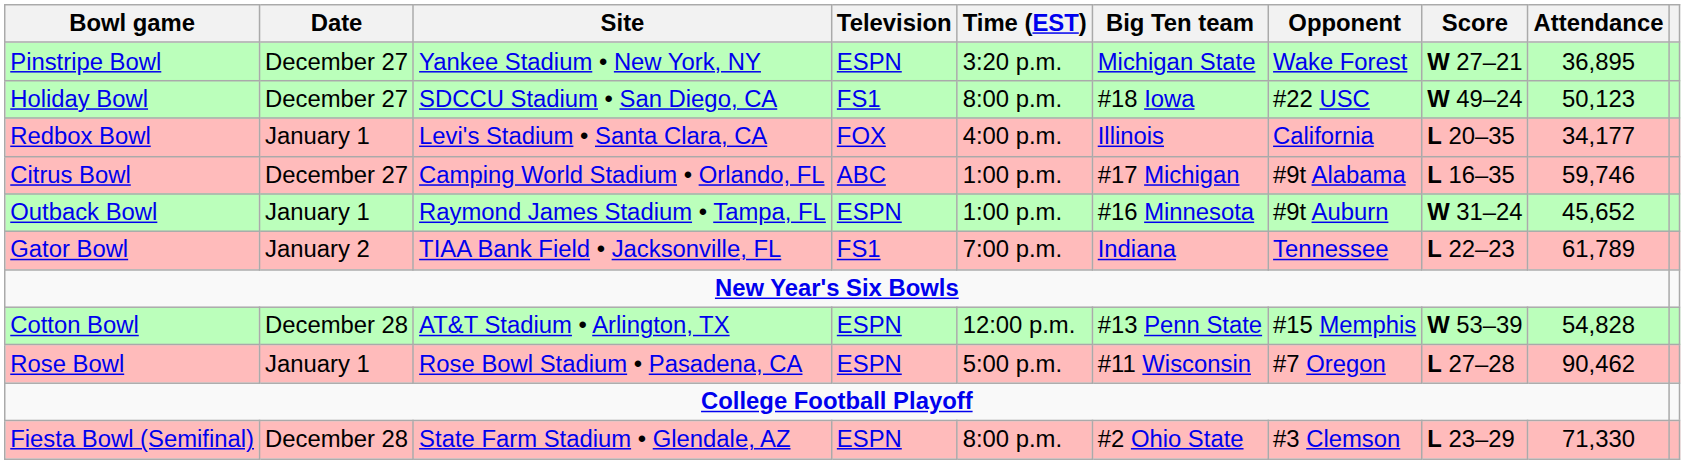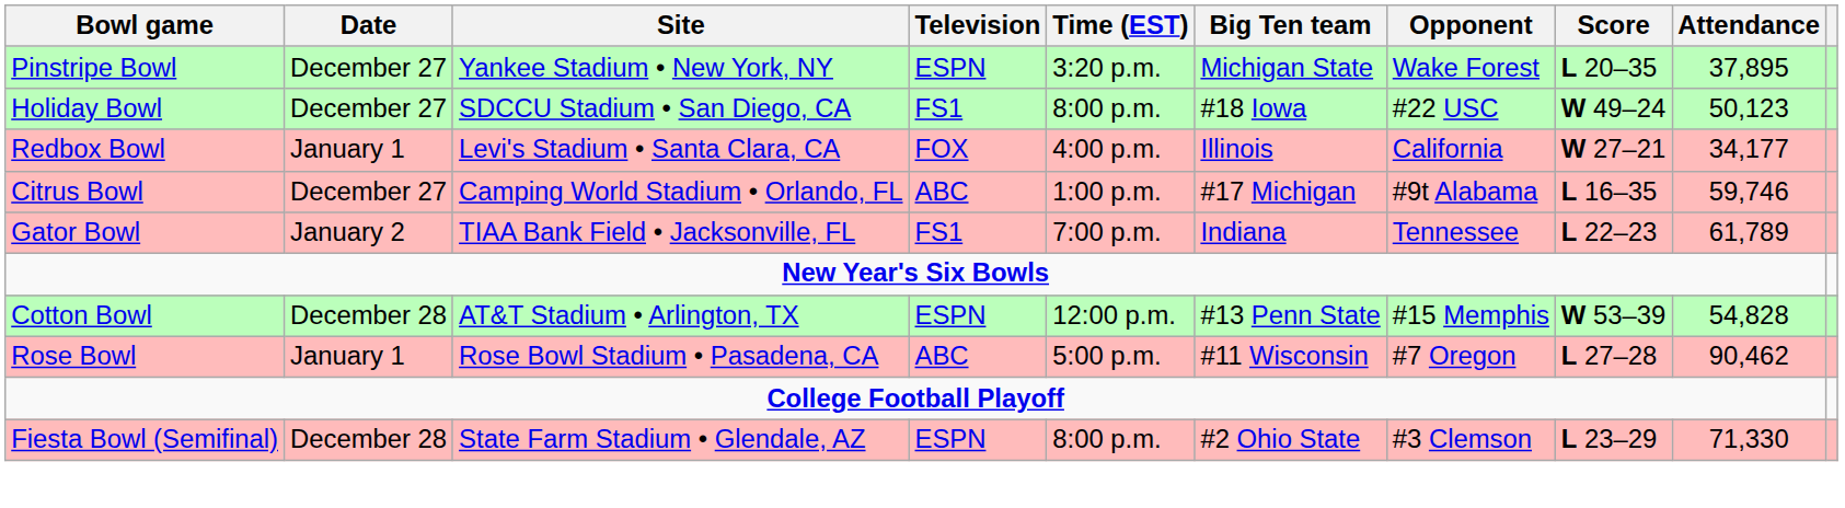 <table class="wikitable">
 <tr>
 <th>Bowl game</th>
 <th>Date</th>
 <th>Site</th>
 <th>Television</th>
 <th>Time (<a href='#'>EST</a>)</th>
 <th>Big Ten team</th>
 <th>Opponent</th>
 <th>Score</th>
 <th>Attendance</th>
 <th></th>
 </tr>
 <tr style="background:#bfb;">
 <td><a href='#'>Pinstripe Bowl</a></td>
 <td>December 27</td>
 <td><a href='#'>Yankee Stadium</a> • <a href='#'>New York, NY</a></td>
 <td><a href='#'>ESPN</a></td>
 <td>3:20 p.m.</td>
 <td><a href='#'>Michigan State</a></td>
 <td><a href='#'>Wake Forest</a></td>
-<td><strong>W</strong> 27–21</td>
-<td align="center">36,895</td>
+<td><strong>L</strong> 20–35</td>
+<td align="center">37,895</td>
 <td></td>
 </tr>
 <tr style="background:#bfb;">
 <td><a href='#'>Holiday Bowl</a></td>
 <td>December 27</td>
 <td><a href='#'>SDCCU Stadium</a> • <a href='#'>San Diego, CA</a></td>
 <td><a href='#'>FS1</a></td>
 <td>8:00 p.m.</td>
 <td>#18 <a href='#'>Iowa</a></td>
 <td>#22 <a href='#'>USC</a></td>
 <td><strong>W</strong> 49–24</td>
 <td align="center">50,123</td>
 <td></td>
 </tr>
 <tr style="background:#fbb;">
 <td><a href='#'>Redbox Bowl</a></td>
 <td>January 1</td>
 <td><a href='#'>Levi's Stadium</a> • <a href='#'>Santa Clara, CA</a></td>
 <td><a href='#'>FOX</a></td>
 <td>4:00 p.m.</td>
 <td><a href='#'>Illinois</a></td>
 <td><a href='#'>California</a></td>
-<td><strong>L</strong> 20–35</td>
+<td><strong>W</strong> 27–21</td>
 <td align="center">34,177</td>
 <td></td>
 </tr>
 <tr style="background:#fbb;"|>
 <td><a href='#'>Citrus Bowl</a></td>
 <td>December 27</td>
 <td><a href='#'>Camping World Stadium</a> • <a href='#'>Orlando, FL</a></td>
 <td><a href='#'>ABC</a></td>
 <td>1:00 p.m.</td>
 <td>#17 <a href='#'>Michigan</a></td>
 <td>#9t <a href='#'>Alabama</a></td>
 <td><strong>L</strong> 16–35</td>
 <td align="center">59,746</td>
-<td></td>
-</tr>
-<tr style="background:#bfb;">
-<td><a href='#'>Outback Bowl</a></td>
-<td>January 1</td>
-<td><a href='#'>Raymond James Stadium</a> • <a href='#'>Tampa, FL</a></td>
-<td><a href='#'>ESPN</a></td>
-<td>1:00 p.m.</td>
-<td>#16 <a href='#'>Minnesota</a></td>
-<td>#9t <a href='#'>Auburn</a></td>
-<td><strong>W</strong> 31–24</td>
-<td align="center">45,652</td>
 <td></td>
 </tr>
 <tr style="background:#fbb;">
 <td><a href='#'>Gator Bowl</a></td>
 <td>January 2</td>
 <td><a href='#'>TIAA Bank Field</a> • <a href='#'>Jacksonville, FL</a></td>
 <td><a href='#'>FS1</a></td>
 <td>7:00 p.m.</td>
 <td><a href='#'>Indiana</a></td>
 <td><a href='#'>Tennessee</a></td>
 <td><strong>L</strong> 22–23</td>
 <td align="center">61,789</td>
 <td></td>
 </tr>
 <tr>
 <td colspan="9" style="text-align:center;"><strong><a href='#'>New Year's Six Bowls</a></strong></td>
 </tr>
 <tr style="background:#bfb;">
 <td><a href='#'>Cotton Bowl</a></td>
 <td>December 28</td>
 <td><a href='#'>AT&T Stadium</a> • <a href='#'>Arlington, TX</a></td>
 <td><a href='#'>ESPN</a></td>
 <td>12:00 p.m.</td>
 <td>#13 <a href='#'>Penn State</a></td>
 <td>#15 <a href='#'>Memphis</a></td>
 <td><strong>W</strong> 53–39</td>
 <td align="center">54,828</td>
 <td></td>
 </tr>
 <tr style="background:#fbb;"|>
 <td><a href='#'>Rose Bowl</a></td>
 <td>January 1</td>
 <td><a href='#'>Rose Bowl Stadium</a> • <a href='#'>Pasadena, CA</a></td>
-<td><a href='#'>ESPN</a></td>
+<td><a href='#'>ABC</a></td>
 <td>5:00 p.m.</td>
 <td>#11 <a href='#'>Wisconsin</a></td>
 <td>#7 <a href='#'>Oregon</a></td>
 <td><strong>L</strong> 27–28</td>
 <td align="center">90,462</td>
 <td></td>
 </tr>
 <tr>
 <td colspan="9" style="text-align:center;"><strong><a href='#'>College Football Playoff</a></strong></td>
 </tr>
 <tr style="background:#fbb;">
 <td><a href='#'>Fiesta Bowl (Semifinal)</a></td>
 <td>December 28</td>
 <td><a href='#'>State Farm Stadium</a> • <a href='#'>Glendale, AZ</a></td>
 <td><a href='#'>ESPN</a></td>
 <td>8:00 p.m.</td>
 <td>#2 <a href='#'>Ohio State</a></td>
 <td>#3 <a href='#'>Clemson</a></td>
 <td><strong>L</strong> 23–29</td>
 <td align="center">71,330</td>
 <td></td>
 </tr>
 </table>
